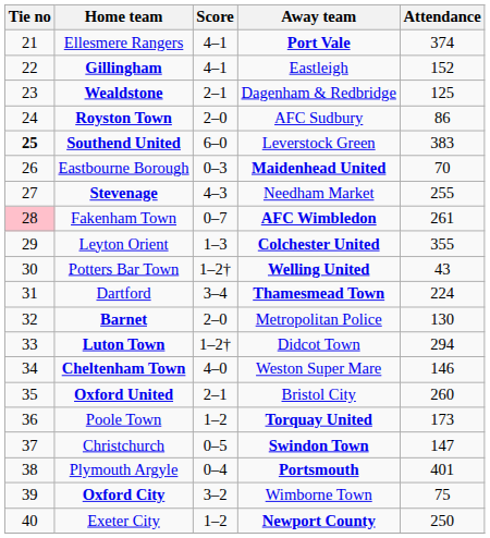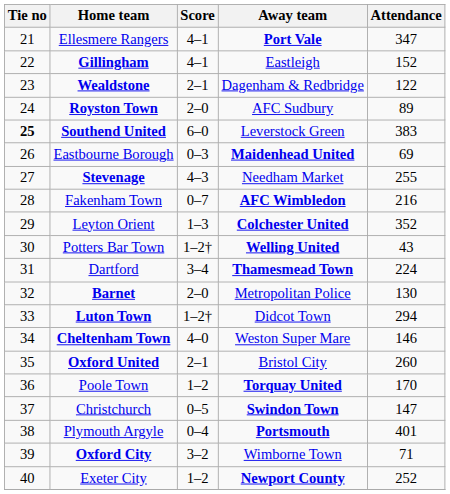 <table class="wikitable" style="text-align:center">
 <tr>
 <th>Tie no</th>
 <th>Home team</th>
 <th>Score</th>
 <th>Away team</th>
 <th>Attendance</th>
 </tr>
 <tr>
 <td>21</td>
 <td><a href='#'>Ellesmere Rangers</a></td>
 <td>4–1</td>
 <td><strong><a href='#'>Port Vale</a></strong></td>
-<td>374</td>
+<td>347</td>
 </tr>
 <tr>
 <td>22</td>
 <td><strong><a href='#'>Gillingham</a></strong></td>
 <td>4–1</td>
 <td><a href='#'>Eastleigh</a></td>
 <td>152</td>
 </tr>
 <tr>
 <td>23</td>
 <td><strong><a href='#'>Wealdstone</a></strong></td>
 <td>2–1</td>
 <td><a href='#'>Dagenham & Redbridge</a></td>
-<td>125</td>
+<td>122</td>
 </tr>
 <tr>
 <td>24</td>
 <td><strong><a href='#'>Royston Town</a></strong></td>
 <td>2–0</td>
 <td><a href='#'>AFC Sudbury</a></td>
-<td>86</td>
+<td>89</td>
 </tr>
 <tr>
 <td><strong>25</strong></td>
 <td><strong><a href='#'>Southend United</a></strong></td>
 <td>6–0</td>
 <td><a href='#'>Leverstock Green</a></td>
 <td>383</td>
 </tr>
 <tr>
 <td>26</td>
 <td><a href='#'>Eastbourne Borough</a></td>
 <td>0–3</td>
 <td><strong><a href='#'>Maidenhead United</a></strong></td>
-<td>70</td>
+<td>69</td>
 </tr>
 <tr>
 <td>27</td>
 <td><strong><a href='#'>Stevenage</a></strong></td>
 <td>4–3</td>
 <td><a href='#'>Needham Market</a></td>
 <td>255</td>
 </tr>
 <tr>
-<td style="background: pink;">28</td>
+<td>28</td>
 <td><a href='#'>Fakenham Town</a></td>
 <td>0–7</td>
 <td><strong><a href='#'>AFC Wimbledon</a></strong></td>
-<td>261</td>
+<td>216</td>
 </tr>
 <tr>
 <td>29</td>
 <td><a href='#'>Leyton Orient</a></td>
 <td>1–3</td>
 <td><strong><a href='#'>Colchester United</a></strong></td>
-<td>355</td>
+<td>352</td>
 </tr>
 <tr>
 <td>30</td>
 <td><a href='#'>Potters Bar Town</a></td>
 <td>1–2†</td>
 <td><strong><a href='#'>Welling United</a></strong></td>
 <td>43</td>
 </tr>
 <tr>
 <td>31</td>
 <td><a href='#'>Dartford</a></td>
 <td>3–4</td>
 <td><strong><a href='#'>Thamesmead Town</a></strong></td>
 <td>224</td>
 </tr>
 <tr>
 <td>32</td>
 <td><strong><a href='#'>Barnet</a></strong></td>
 <td>2–0</td>
 <td><a href='#'>Metropolitan Police</a></td>
 <td>130</td>
 </tr>
 <tr>
 <td>33</td>
 <td><strong><a href='#'>Luton Town</a></strong></td>
 <td>1–2†</td>
 <td><a href='#'>Didcot Town</a></td>
 <td>294</td>
 </tr>
 <tr>
 <td>34</td>
 <td><strong><a href='#'>Cheltenham Town</a></strong></td>
 <td>4–0</td>
 <td><a href='#'>Weston Super Mare</a></td>
 <td>146</td>
 </tr>
 <tr>
 <td>35</td>
 <td><strong><a href='#'>Oxford United</a></strong></td>
 <td>2–1</td>
 <td><a href='#'>Bristol City</a></td>
 <td>260</td>
 </tr>
 <tr>
 <td>36</td>
 <td><a href='#'>Poole Town</a></td>
 <td>1–2</td>
 <td><strong><a href='#'>Torquay United</a></strong></td>
-<td>173</td>
+<td>170</td>
 </tr>
 <tr>
 <td>37</td>
 <td><a href='#'>Christchurch</a></td>
 <td>0–5</td>
 <td><strong><a href='#'>Swindon Town</a></strong></td>
 <td>147</td>
 </tr>
 <tr>
 <td>38</td>
 <td><a href='#'>Plymouth Argyle</a></td>
 <td>0–4</td>
 <td><strong><a href='#'>Portsmouth</a></strong></td>
 <td>401</td>
 </tr>
 <tr>
 <td>39</td>
 <td><strong><a href='#'>Oxford City</a></strong></td>
 <td>3–2</td>
 <td><a href='#'>Wimborne Town</a></td>
-<td>75</td>
+<td>71</td>
 </tr>
 <tr>
 <td>40</td>
 <td><a href='#'>Exeter City</a></td>
 <td>1–2</td>
 <td><strong><a href='#'>Newport County</a></strong></td>
-<td>250</td>
+<td>252</td>
 </tr>
 <tr>
 </tr>
 </table>
